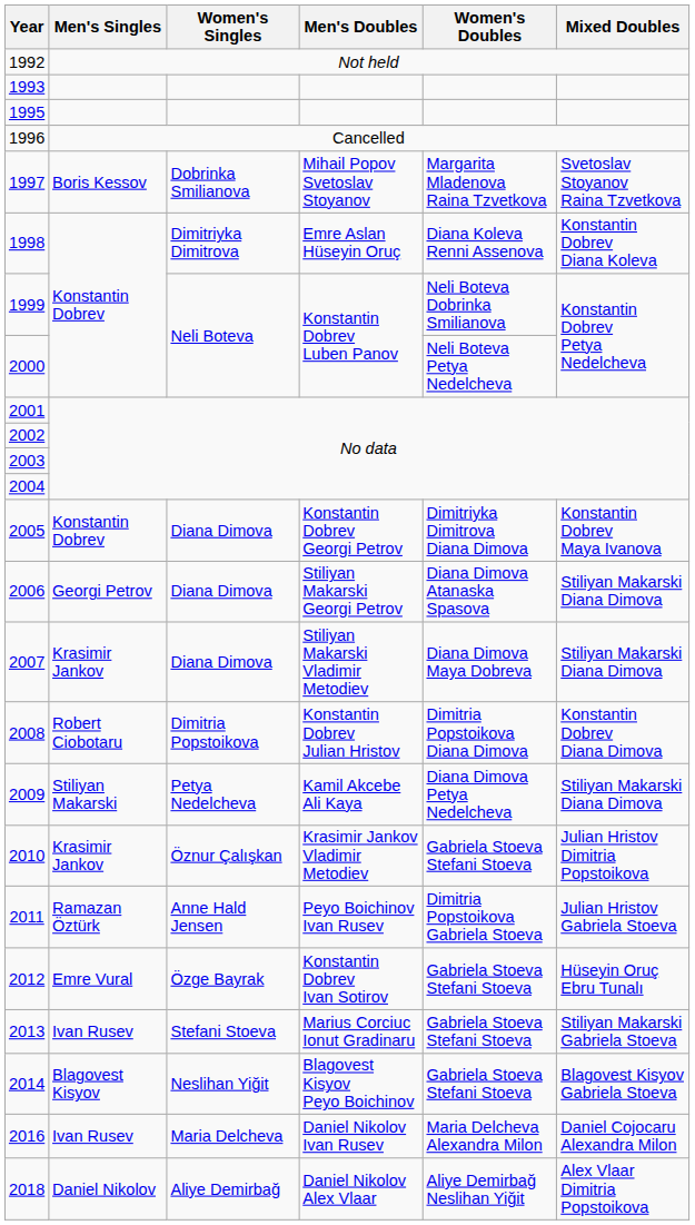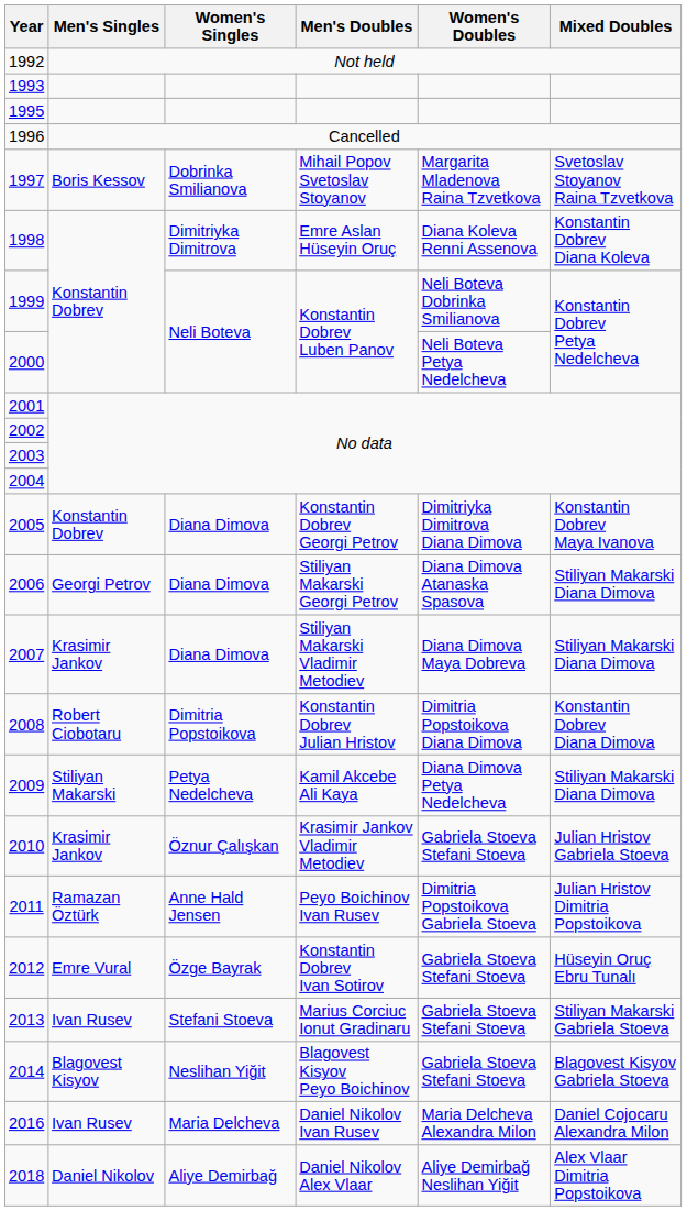 <table class="wikitable" style="font-size:90%;">
 <tr>
 <th>Year</th>
 <th>Men's Singles</th>
 <th>Women's Singles</th>
 <th>Men's Doubles</th>
 <th>Women's Doubles</th>
 <th>Mixed Doubles</th>
 </tr>
 <tr>
 <td>1992</td>
 <td colspan="5" align="center"><em>Not held</em></td>
 </tr>
 <tr>
 <td><a href='#'>1993</a></td>
 <td></td>
 <td></td>
 <td></td>
 <td></td>
 <td></td>
 </tr>
 <tr>
 <td><a href='#'>1995</a></td>
 <td></td>
 <td></td>
 <td></td>
 <td></td>
 <td></td>
 </tr>
 <tr>
 <td>1996</td>
 <td colspan="5" align="center">Cancelled</td>
 </tr>
 <tr>
 <td><a href='#'>1997</a></td>
 <td> <a href='#'>Boris Kessov</a></td>
 <td> <a href='#'>Dobrinka Smilianova</a></td>
 <td> <a href='#'>Mihail Popov</a><br> <a href='#'>Svetoslav Stoyanov</a></td>
 <td> <a href='#'>Margarita Mladenova</a><br> <a href='#'>Raina Tzvetkova</a></td>
 <td> <a href='#'>Svetoslav Stoyanov</a><br> <a href='#'>Raina Tzvetkova</a></td>
 </tr>
 <tr>
 <td><a href='#'>1998</a></td>
 <td rowspan="3"> <a href='#'>Konstantin Dobrev</a></td>
 <td> <a href='#'>Dimitriyka Dimitrova</a></td>
 <td> <a href='#'>Emre Aslan</a><br> <a href='#'>Hüseyin Oruç</a></td>
 <td> <a href='#'>Diana Koleva</a><br> <a href='#'>Renni Assenova</a></td>
 <td> <a href='#'>Konstantin Dobrev</a><br> <a href='#'>Diana Koleva</a></td>
 </tr>
 <tr>
 <td><a href='#'>1999</a></td>
 <td rowspan="2"> <a href='#'>Neli Boteva</a></td>
 <td rowspan="2"> <a href='#'>Konstantin Dobrev</a><br> <a href='#'>Luben Panov</a></td>
 <td> <a href='#'>Neli Boteva</a><br> <a href='#'>Dobrinka Smilianova</a></td>
 <td rowspan="2"> <a href='#'>Konstantin Dobrev</a><br> <a href='#'>Petya Nedelcheva</a></td>
 </tr>
 <tr>
 <td><a href='#'>2000</a></td>
 <td> <a href='#'>Neli Boteva</a><br> <a href='#'>Petya Nedelcheva</a></td>
 </tr>
 <tr>
 <td><a href='#'>2001</a></td>
 <td colspan="5" rowspan="4" align="center"><em>No data</em></td>
 </tr>
 <tr>
 <td><a href='#'>2002</a></td>
 </tr>
 <tr>
 <td><a href='#'>2003</a></td>
 </tr>
 <tr>
 <td><a href='#'>2004</a></td>
 </tr>
 <tr>
 <td><a href='#'>2005</a></td>
 <td> <a href='#'>Konstantin Dobrev</a></td>
 <td> <a href='#'>Diana Dimova</a></td>
 <td> <a href='#'>Konstantin Dobrev</a><br> <a href='#'>Georgi Petrov</a></td>
 <td> <a href='#'>Dimitriyka Dimitrova</a><br> <a href='#'>Diana Dimova</a></td>
 <td> <a href='#'>Konstantin Dobrev</a><br> <a href='#'>Maya Ivanova</a></td>
 </tr>
 <tr>
 <td><a href='#'>2006</a></td>
 <td> <a href='#'>Georgi Petrov</a></td>
 <td> <a href='#'>Diana Dimova</a></td>
 <td> <a href='#'>Stiliyan Makarski</a><br> <a href='#'>Georgi Petrov</a></td>
 <td> <a href='#'>Diana Dimova</a><br> <a href='#'>Atanaska Spasova</a></td>
 <td> <a href='#'>Stiliyan Makarski</a><br> <a href='#'>Diana Dimova</a></td>
 </tr>
 <tr>
 <td><a href='#'>2007</a></td>
 <td> <a href='#'>Krasimir Jankov</a></td>
 <td> <a href='#'>Diana Dimova</a></td>
 <td> <a href='#'>Stiliyan Makarski</a><br> <a href='#'>Vladimir Metodiev</a></td>
 <td> <a href='#'>Diana Dimova</a><br> <a href='#'>Maya Dobreva</a></td>
 <td> <a href='#'>Stiliyan Makarski</a><br> <a href='#'>Diana Dimova</a></td>
 </tr>
 <tr>
 <td><a href='#'>2008</a></td>
 <td> <a href='#'>Robert Ciobotaru</a></td>
 <td> <a href='#'>Dimitria Popstoikova</a></td>
 <td> <a href='#'>Konstantin Dobrev</a><br> <a href='#'>Julian Hristov</a></td>
 <td> <a href='#'>Dimitria Popstoikova</a><br> <a href='#'>Diana Dimova</a></td>
 <td> <a href='#'>Konstantin Dobrev</a><br> <a href='#'>Diana Dimova</a></td>
 </tr>
 <tr>
 <td><a href='#'>2009</a></td>
 <td> <a href='#'>Stiliyan Makarski</a></td>
 <td> <a href='#'>Petya Nedelcheva</a></td>
 <td> <a href='#'>Kamil Akcebe</a><br> <a href='#'>Ali Kaya</a></td>
 <td> <a href='#'>Diana Dimova</a><br> <a href='#'>Petya Nedelcheva</a></td>
 <td> <a href='#'>Stiliyan Makarski</a><br> <a href='#'>Diana Dimova</a></td>
 </tr>
 <tr>
 <td align="center"><a href='#'>2010</a></td>
 <td> <a href='#'>Krasimir Jankov</a></td>
 <td> <a href='#'>Öznur Çalışkan</a></td>
 <td> <a href='#'>Krasimir Jankov</a><br> <a href='#'>Vladimir Metodiev</a></td>
 <td> <a href='#'>Gabriela Stoeva</a><br> <a href='#'>Stefani Stoeva</a></td>
-<td> <a href='#'>Julian Hristov</a><br> <a href='#'>Dimitria Popstoikova</a></td>
+<td> <a href='#'>Julian Hristov</a><br> <a href='#'>Gabriela Stoeva</a></td>
 </tr>
 <tr>
 <td align="center"><a href='#'>2011</a></td>
 <td> <a href='#'>Ramazan Öztürk</a></td>
 <td> <a href='#'>Anne Hald Jensen</a></td>
 <td> <a href='#'>Peyo Boichinov</a><br> <a href='#'>Ivan Rusev</a></td>
 <td> <a href='#'>Dimitria Popstoikova</a><br> <a href='#'>Gabriela Stoeva</a></td>
-<td> <a href='#'>Julian Hristov</a><br> <a href='#'>Gabriela Stoeva</a></td>
+<td> <a href='#'>Julian Hristov</a><br> <a href='#'>Dimitria Popstoikova</a></td>
 </tr>
 <tr>
 <td align="center"><a href='#'>2012</a></td>
 <td> <a href='#'>Emre Vural</a></td>
 <td> <a href='#'>Özge Bayrak</a></td>
 <td> <a href='#'>Konstantin Dobrev</a><br> <a href='#'>Ivan Sotirov</a></td>
 <td> <a href='#'>Gabriela Stoeva</a><br> <a href='#'>Stefani Stoeva</a></td>
 <td> <a href='#'>Hüseyin Oruç</a><br> <a href='#'>Ebru Tunalı</a></td>
 </tr>
 <tr>
 <td><a href='#'>2013</a></td>
 <td> <a href='#'>Ivan Rusev</a></td>
 <td> <a href='#'>Stefani Stoeva</a></td>
 <td> <a href='#'>Marius Corciuc</a><br> <a href='#'>Ionut Gradinaru</a></td>
 <td> <a href='#'>Gabriela Stoeva</a><br> <a href='#'>Stefani Stoeva</a></td>
 <td> <a href='#'>Stiliyan Makarski</a><br> <a href='#'>Gabriela Stoeva</a></td>
 </tr>
 <tr>
 <td align="center"><a href='#'>2014</a></td>
 <td> <a href='#'>Blagovest Kisyov</a></td>
 <td> <a href='#'>Neslihan Yiğit</a></td>
 <td> <a href='#'>Blagovest Kisyov</a><br> <a href='#'>Peyo Boichinov</a></td>
 <td> <a href='#'>Gabriela Stoeva</a><br> <a href='#'>Stefani Stoeva</a></td>
 <td> <a href='#'>Blagovest Kisyov</a><br> <a href='#'>Gabriela Stoeva</a></td>
 </tr>
 <tr>
 <td><a href='#'>2016</a></td>
 <td> <a href='#'>Ivan Rusev</a></td>
 <td> <a href='#'>Maria Delcheva</a></td>
 <td> <a href='#'>Daniel Nikolov</a><br> <a href='#'>Ivan Rusev</a></td>
 <td> <a href='#'>Maria Delcheva</a><br> <a href='#'>Alexandra Milon</a></td>
 <td> <a href='#'>Daniel Cojocaru</a><br> <a href='#'>Alexandra Milon</a></td>
 </tr>
 <tr>
 <td><a href='#'>2018</a></td>
 <td> <a href='#'>Daniel Nikolov</a></td>
 <td> <a href='#'>Aliye Demirbağ</a></td>
 <td> <a href='#'>Daniel Nikolov</a><br> <a href='#'>Alex Vlaar</a></td>
 <td> <a href='#'>Aliye Demirbağ</a><br> <a href='#'>Neslihan Yiğit</a></td>
 <td> <a href='#'>Alex Vlaar</a><br> <a href='#'>Dimitria Popstoikova</a></td>
 </tr>
 </table>
